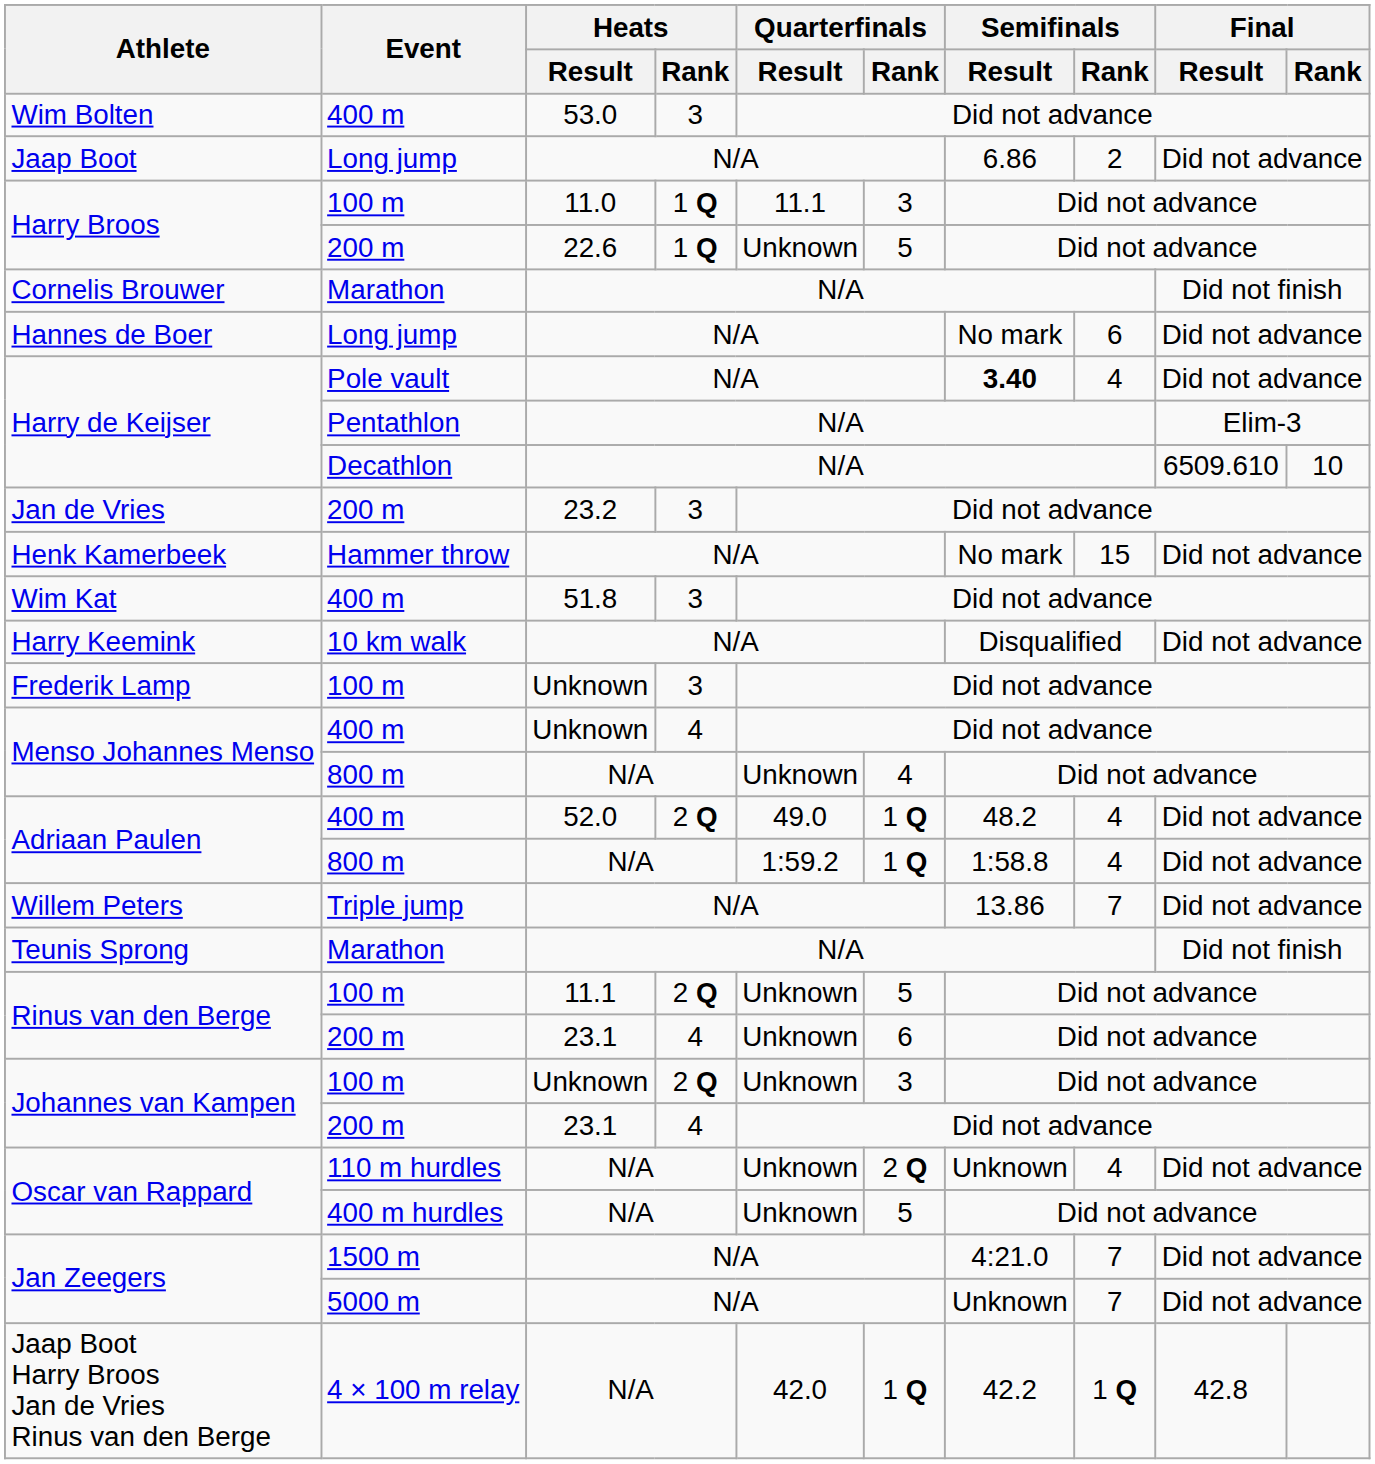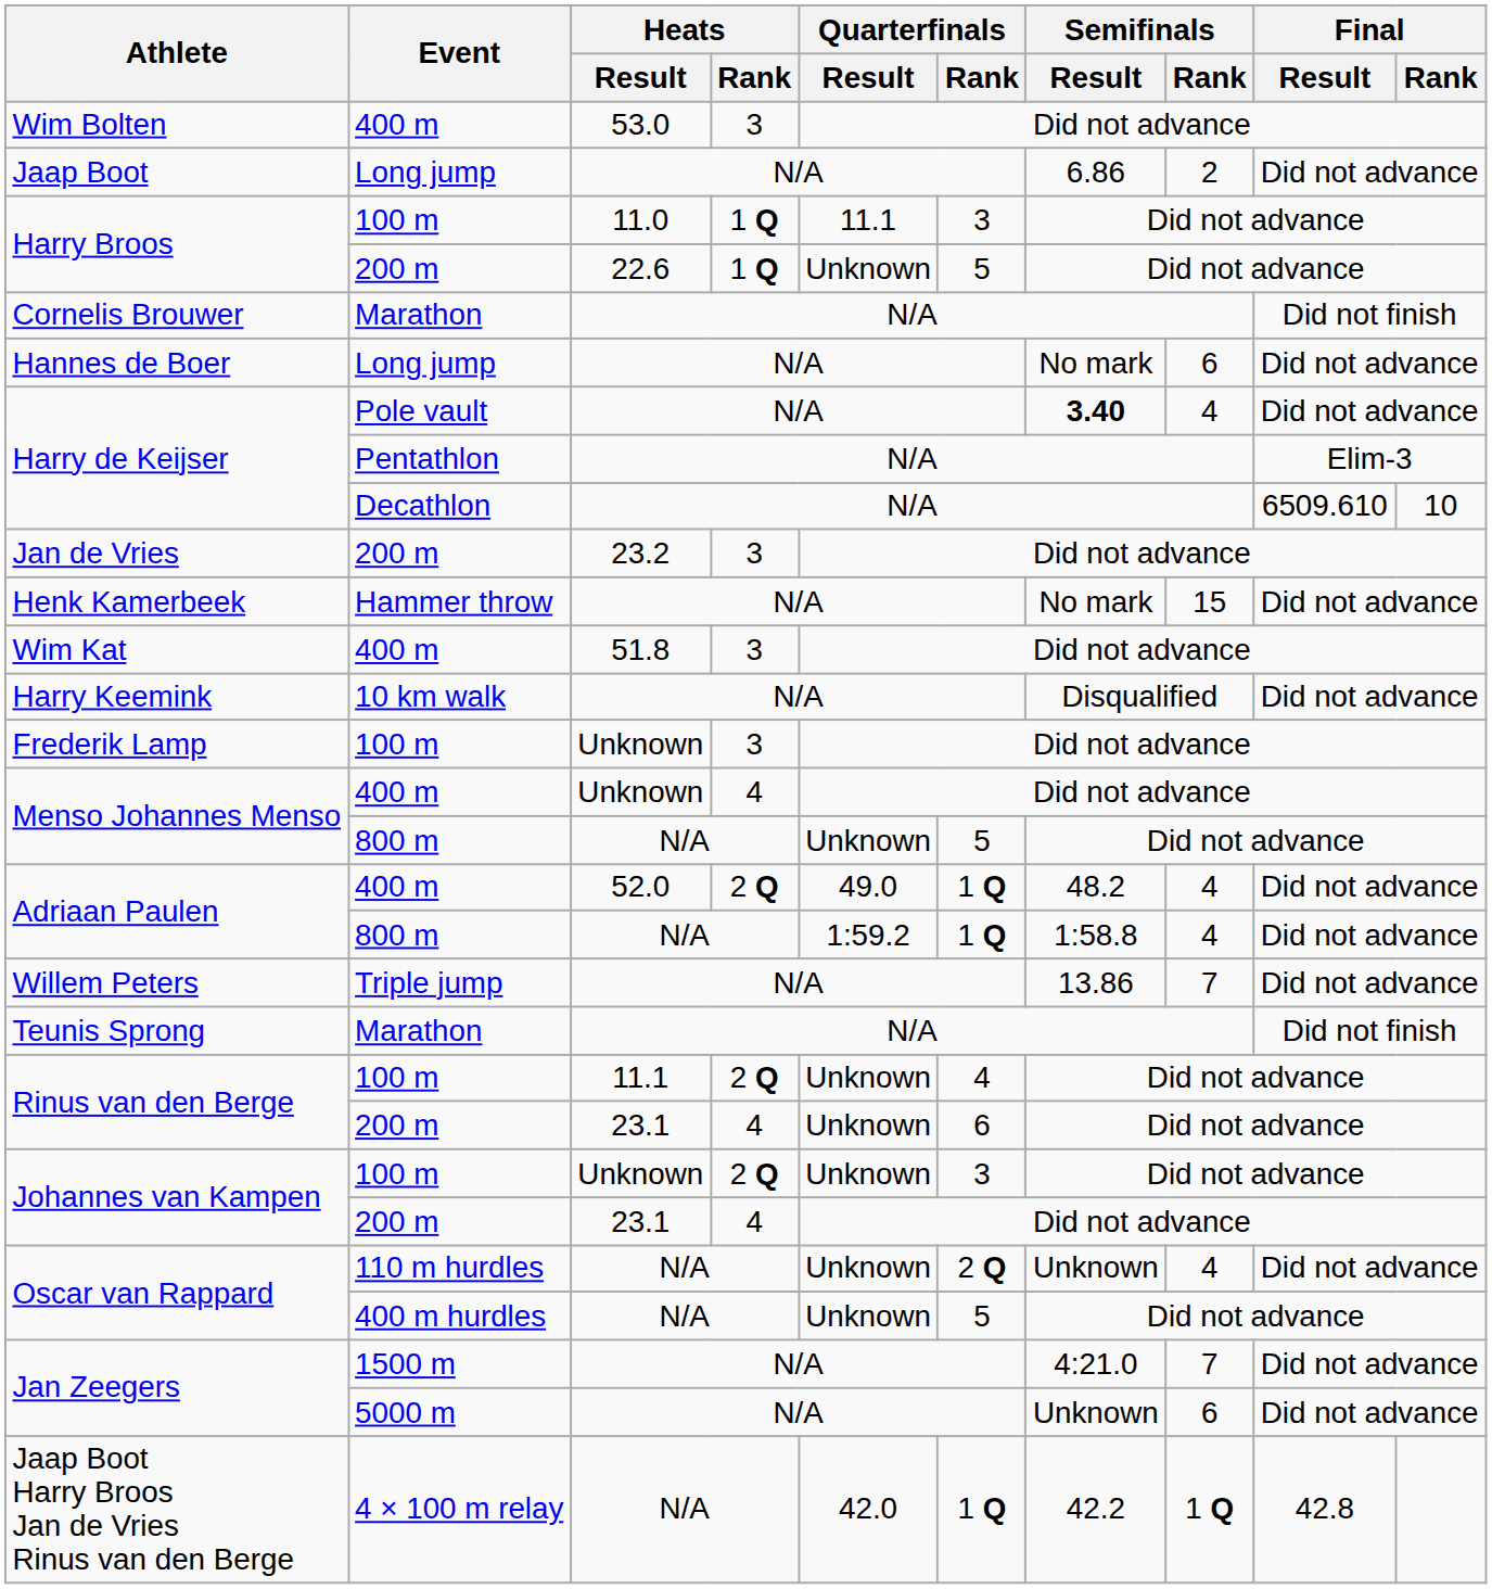 <table class=wikitable style="font-size:90%">
 <tr>
 <th rowspan=2>Athlete</th>
 <th rowspan=2>Event</th>
 <th colspan=2>Heats</th>
 <th colspan=2>Quarterfinals</th>
 <th colspan=2>Semifinals</th>
 <th colspan=2>Final</th>
 </tr>
 <tr>
 <th>Result</th>
 <th>Rank</th>
 <th>Result</th>
 <th>Rank</th>
 <th>Result</th>
 <th>Rank</th>
 <th>Result</th>
 <th>Rank</th>
 </tr>
 <tr>
 <td><a href='#'>Wim Bolten</a></td>
 <td><a href='#'>400 m</a></td>
 <td align=center>53.0</td>
 <td align=center>3</td>
 <td align=center colspan=6>Did not advance</td>
 </tr>
 <tr>
 <td><a href='#'>Jaap Boot</a></td>
 <td><a href='#'>Long jump</a></td>
 <td align=center colspan=4>N/A</td>
 <td align=center>6.86</td>
 <td align=center>2</td>
 <td align=center colspan=2>Did not advance</td>
 </tr>
 <tr>
 <td rowspan=2><a href='#'>Harry Broos</a></td>
 <td><a href='#'>100 m</a></td>
 <td align=center>11.0</td>
 <td align=center>1 <strong>Q</strong></td>
 <td align=center>11.1</td>
 <td align=center>3</td>
 <td align=center colspan=4>Did not advance</td>
 </tr>
 <tr>
 <td><a href='#'>200 m</a></td>
 <td align=center>22.6</td>
 <td align=center>1 <strong>Q</strong></td>
 <td align=center>Unknown</td>
 <td align=center>5</td>
 <td align=center colspan=4>Did not advance</td>
 </tr>
 <tr>
 <td><a href='#'>Cornelis Brouwer</a></td>
 <td><a href='#'>Marathon</a></td>
 <td align=center colspan=6>N/A</td>
 <td align=center colspan=2>Did not finish</td>
 </tr>
 <tr>
 <td><a href='#'>Hannes de Boer</a></td>
 <td><a href='#'>Long jump</a></td>
 <td align=center colspan=4>N/A</td>
 <td align=center>No mark</td>
 <td align=center>6</td>
 <td align=center colspan=2>Did not advance</td>
 </tr>
 <tr>
 <td rowspan=3><a href='#'>Harry de Keijser</a></td>
 <td><a href='#'>Pole vault</a></td>
 <td align=center colspan=4>N/A</td>
 <td align=center><strong>3.40</strong></td>
 <td align=center>4</td>
 <td align=center colspan=2>Did not advance</td>
 </tr>
 <tr>
 <td><a href='#'>Pentathlon</a></td>
 <td align=center colspan=6>N/A</td>
 <td align=center colspan=2>Elim-3</td>
 </tr>
 <tr>
 <td><a href='#'>Decathlon</a></td>
 <td align=center colspan=6>N/A</td>
 <td align=center>6509.610</td>
 <td align=center>10</td>
 </tr>
 <tr>
 <td><a href='#'>Jan de Vries</a></td>
 <td><a href='#'>200 m</a></td>
 <td align=center>23.2</td>
 <td align=center>3</td>
 <td align=center colspan=6>Did not advance</td>
 </tr>
 <tr>
 <td><a href='#'>Henk Kamerbeek</a></td>
 <td><a href='#'>Hammer throw</a></td>
 <td align=center colspan=4>N/A</td>
 <td align=center>No mark</td>
 <td align=center>15</td>
 <td align=center colspan=2>Did not advance</td>
 </tr>
 <tr>
 <td><a href='#'>Wim Kat</a></td>
 <td><a href='#'>400 m</a></td>
 <td align=center>51.8</td>
 <td align=center>3</td>
 <td align=center colspan=6>Did not advance</td>
 </tr>
 <tr>
 <td><a href='#'>Harry Keemink</a></td>
 <td><a href='#'>10 km walk</a></td>
 <td align=center colspan=4>N/A</td>
 <td align=center colspan=2>Disqualified</td>
 <td align=center colspan=2>Did not advance</td>
 </tr>
 <tr>
 <td><a href='#'>Frederik Lamp</a></td>
 <td><a href='#'>100 m</a></td>
 <td align=center>Unknown</td>
 <td align=center>3</td>
 <td align=center colspan=6>Did not advance</td>
 </tr>
 <tr>
 <td rowspan=2><a href='#'>Menso Johannes Menso</a></td>
 <td><a href='#'>400 m</a></td>
 <td align=center>Unknown</td>
 <td align=center>4</td>
 <td align=center colspan=6>Did not advance</td>
 </tr>
 <tr>
 <td><a href='#'>800 m</a></td>
 <td align=center colspan=2>N/A</td>
 <td align=center>Unknown</td>
-<td align=center>4</td>
+<td align=center>5</td>
 <td align=center colspan=4>Did not advance</td>
 </tr>
 <tr>
 <td rowspan=2><a href='#'>Adriaan Paulen</a></td>
 <td><a href='#'>400 m</a></td>
 <td align=center>52.0</td>
 <td align=center>2 <strong>Q</strong></td>
 <td align=center>49.0</td>
 <td align=center>1 <strong>Q</strong></td>
 <td align=center>48.2</td>
 <td align=center>4</td>
 <td align=center colspan=2>Did not advance</td>
 </tr>
 <tr>
 <td><a href='#'>800 m</a></td>
 <td align=center colspan=2>N/A</td>
 <td align=center>1:59.2</td>
 <td align=center>1 <strong>Q</strong></td>
 <td align=center>1:58.8</td>
 <td align=center>4</td>
 <td align=center colspan=2>Did not advance</td>
 </tr>
 <tr>
 <td><a href='#'>Willem Peters</a></td>
 <td><a href='#'>Triple jump</a></td>
 <td align=center colspan=4>N/A</td>
 <td align=center>13.86</td>
 <td align=center>7</td>
 <td align=center colspan=2>Did not advance</td>
 </tr>
 <tr>
 <td><a href='#'>Teunis Sprong</a></td>
 <td><a href='#'>Marathon</a></td>
 <td align=center colspan=6>N/A</td>
 <td align=center colspan=2>Did not finish</td>
 </tr>
 <tr>
 <td rowspan=2><a href='#'>Rinus van den Berge</a></td>
 <td><a href='#'>100 m</a></td>
 <td align=center>11.1</td>
 <td align=center>2 <strong>Q</strong></td>
 <td align=center>Unknown</td>
-<td align=center>5</td>
+<td align=center>4</td>
 <td align=center colspan=4>Did not advance</td>
 </tr>
 <tr>
 <td><a href='#'>200 m</a></td>
 <td align=center>23.1</td>
 <td align=center>4</td>
 <td align=center>Unknown</td>
 <td align=center>6</td>
 <td align=center colspan=4>Did not advance</td>
 </tr>
 <tr>
 <td rowspan=2><a href='#'>Johannes van Kampen</a></td>
 <td><a href='#'>100 m</a></td>
 <td align=center>Unknown</td>
 <td align=center>2 <strong>Q</strong></td>
 <td align=center>Unknown</td>
 <td align=center>3</td>
 <td align=center colspan=4>Did not advance</td>
 </tr>
 <tr>
 <td><a href='#'>200 m</a></td>
 <td align=center>23.1</td>
 <td align=center>4</td>
 <td align=center colspan=6>Did not advance</td>
 </tr>
 <tr>
 <td rowspan=2><a href='#'>Oscar van Rappard</a></td>
 <td><a href='#'>110 m hurdles</a></td>
 <td align=center colspan=2>N/A</td>
 <td align=center>Unknown</td>
 <td align=center>2 <strong>Q</strong></td>
 <td align=center>Unknown</td>
 <td align=center>4</td>
 <td align=center colspan=2>Did not advance</td>
 </tr>
 <tr>
 <td><a href='#'>400 m hurdles</a></td>
 <td align=center colspan=2>N/A</td>
 <td align=center>Unknown</td>
 <td align=center>5</td>
 <td align=center colspan=4>Did not advance</td>
 </tr>
 <tr>
 <td rowspan=2><a href='#'>Jan Zeegers</a></td>
 <td><a href='#'>1500 m</a></td>
 <td align=center colspan=4>N/A</td>
 <td align=center>4:21.0</td>
 <td align=center>7</td>
 <td align=center colspan=2>Did not advance</td>
 </tr>
 <tr>
 <td><a href='#'>5000 m</a></td>
 <td align=center colspan=4>N/A</td>
 <td align=center>Unknown</td>
-<td align=center>7</td>
+<td align=center>6</td>
 <td align=center colspan=2>Did not advance</td>
 </tr>
 <tr>
 <td>Jaap Boot <br> Harry Broos <br> Jan de Vries <br> Rinus van den Berge</td>
 <td><a href='#'>4 × 100 m relay</a></td>
 <td align=center colspan=2>N/A</td>
 <td align=center>42.0 </td>
 <td align=center>1 <strong>Q</strong></td>
 <td align=center>42.2</td>
 <td align=center>1 <strong>Q</strong></td>
 <td align=center>42.8</td>
 <td align=center></td>
 </tr>
 </table>
